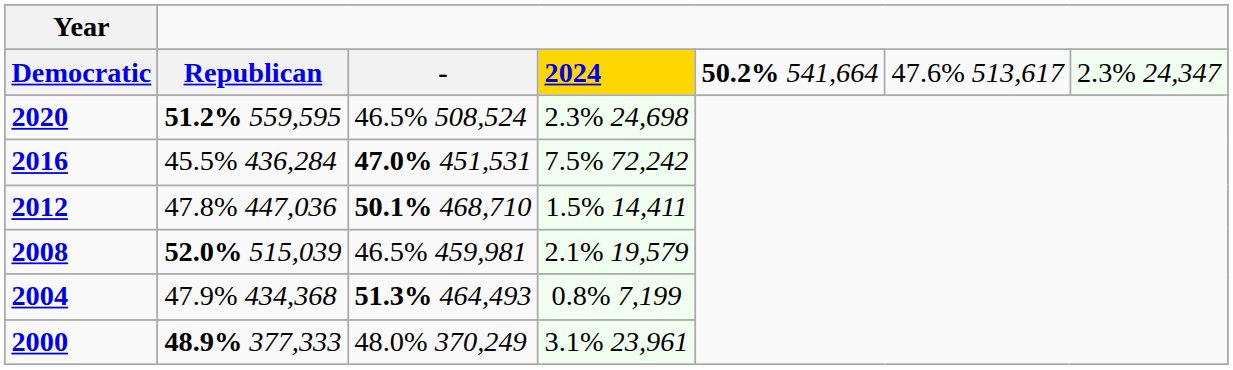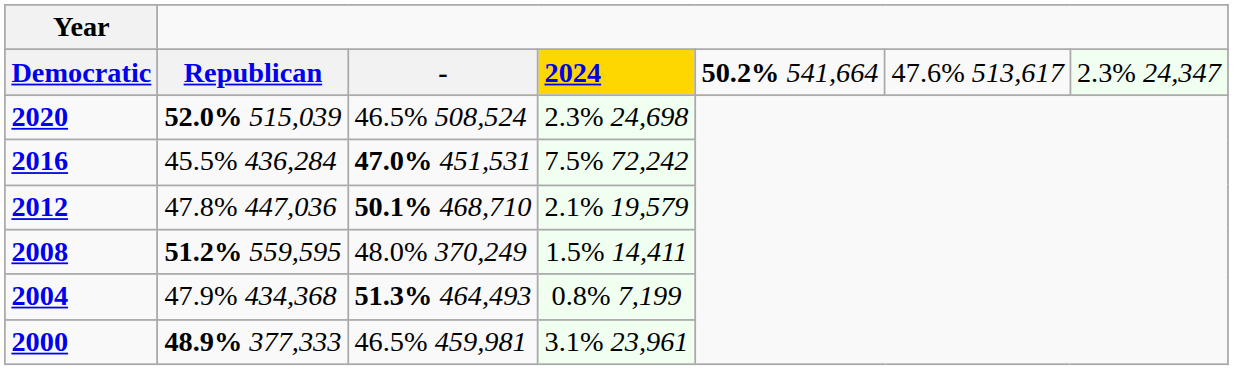 <table class="wikitable floatright">
 <tr>
 <th>Year</th>
 </tr>
 <tr>
 <th><a href='#'>Democratic</a></th>
 <th><a href='#'>Republican</a></th>
 <th>-</th>
 <td style="background: gold;"><strong><a href='#'>2024</a></strong></td>
 <td><strong>50.2%</strong> <em>541,664</em></td>
 <td>47.6% <em>513,617</em></td>
 <td style="text-align:center; background:honeyDew;">2.3% <em>24,347</em></td>
 </tr>
 <tr>
 <td><strong><a href='#'>2020</a></strong></td>
-<td><strong>51.2%</strong> <em>559,595</em></td>
+<td><strong>52.0%</strong> <em>515,039</em></td>
 <td>46.5% <em>508,524</em></td>
 <td style="text-align:center; background:honeyDew;">2.3% <em>24,698</em></td>
 </tr>
 <tr>
 <td><strong><a href='#'>2016</a></strong></td>
 <td>45.5% <em>436,284</em></td>
 <td><strong>47.0%</strong> <em>451,531</em></td>
 <td style="text-align:center; background:honeyDew;">7.5% <em>72,242</em></td>
 </tr>
 <tr>
 <td><strong><a href='#'>2012</a></strong></td>
 <td>47.8% <em>447,036</em></td>
 <td><strong>50.1%</strong> <em>468,710</em></td>
-<td style="text-align:center; background:honeyDew;">1.5% <em>14,411</em></td>
+<td style="text-align:center; background:honeyDew;">2.1% <em>19,579</em></td>
 </tr>
 <tr>
 <td><strong><a href='#'>2008</a></strong></td>
-<td><strong>52.0%</strong> <em>515,039</em></td>
-<td>46.5% <em>459,981</em></td>
-<td style="text-align:center; background:honeyDew;">2.1% <em>19,579</em></td>
+<td><strong>51.2%</strong> <em>559,595</em></td>
+<td>48.0% <em>370,249</em></td>
+<td style="text-align:center; background:honeyDew;">1.5% <em>14,411</em></td>
 </tr>
 <tr>
 <td><strong><a href='#'>2004</a></strong></td>
 <td>47.9% <em>434,368</em></td>
 <td><strong>51.3%</strong> <em>464,493</em></td>
 <td style="text-align:center; background:honeyDew;">0.8% <em>7,199</em></td>
 </tr>
 <tr>
 <td><strong><a href='#'>2000</a></strong></td>
 <td><strong>48.9%</strong> <em>377,333</em></td>
-<td>48.0% <em>370,249</em></td>
+<td>46.5% <em>459,981</em></td>
 <td style="text-align:center; background:honeyDew;">3.1% <em>23,961</em></td>
 </tr>
 </table>
